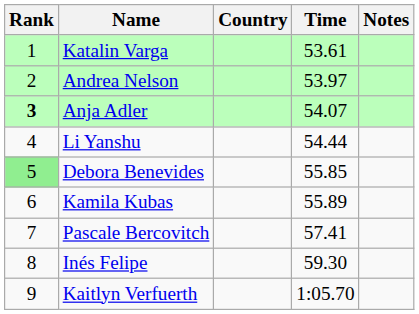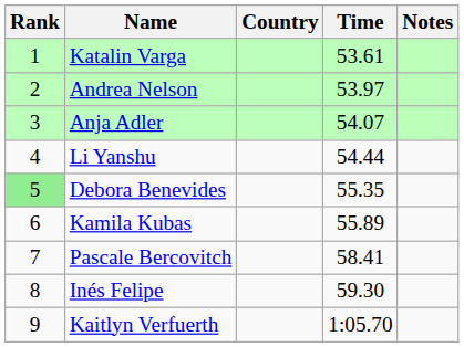 <table class="wikitable" style="text-align:center">
 <tr>
 <th>Rank</th>
 <th>Name</th>
 <th>Country</th>
 <th>Time</th>
 <th>Notes</th>
 </tr>
 <tr bgcolor=bbffbb>
 <td>1</td>
 <td align="left"><a href='#'>Katalin Varga</a></td>
 <td align="left"></td>
 <td>53.61</td>
 <td></td>
 </tr>
 <tr bgcolor=bbffbb>
 <td>2</td>
 <td align="left"><a href='#'>Andrea Nelson</a></td>
 <td align="left"></td>
 <td>53.97</td>
 <td></td>
 </tr>
 <tr bgcolor=bbffbb>
-<td><strong>3</strong></td>
+<td>3</td>
 <td align="left"><a href='#'>Anja Adler</a></td>
 <td align="left"></td>
 <td>54.07</td>
 <td></td>
 </tr>
 <tr>
 <td>4</td>
 <td align="left"><a href='#'>Li Yanshu</a></td>
 <td align="left"></td>
 <td>54.44</td>
 <td></td>
 </tr>
 <tr>
 <td style="background: lightgreen;">5</td>
 <td align="left"><a href='#'>Debora Benevides</a></td>
 <td align="left"></td>
-<td>55.85</td>
+<td>55.35</td>
 <td></td>
 </tr>
 <tr>
 <td>6</td>
 <td align="left"><a href='#'>Kamila Kubas</a></td>
 <td align="left"></td>
 <td>55.89</td>
 <td></td>
 </tr>
 <tr>
 <td>7</td>
 <td align="left"><a href='#'>Pascale Bercovitch</a></td>
 <td align="left"></td>
-<td>57.41</td>
+<td>58.41</td>
 <td></td>
 </tr>
 <tr>
 <td>8</td>
 <td align="left"><a href='#'>Inés Felipe</a></td>
 <td align="left"></td>
 <td>59.30</td>
 <td></td>
 </tr>
 <tr>
 <td>9</td>
 <td align="left"><a href='#'>Kaitlyn Verfuerth</a></td>
 <td align="left"></td>
 <td>1:05.70</td>
 <td></td>
 </tr>
 </table>
